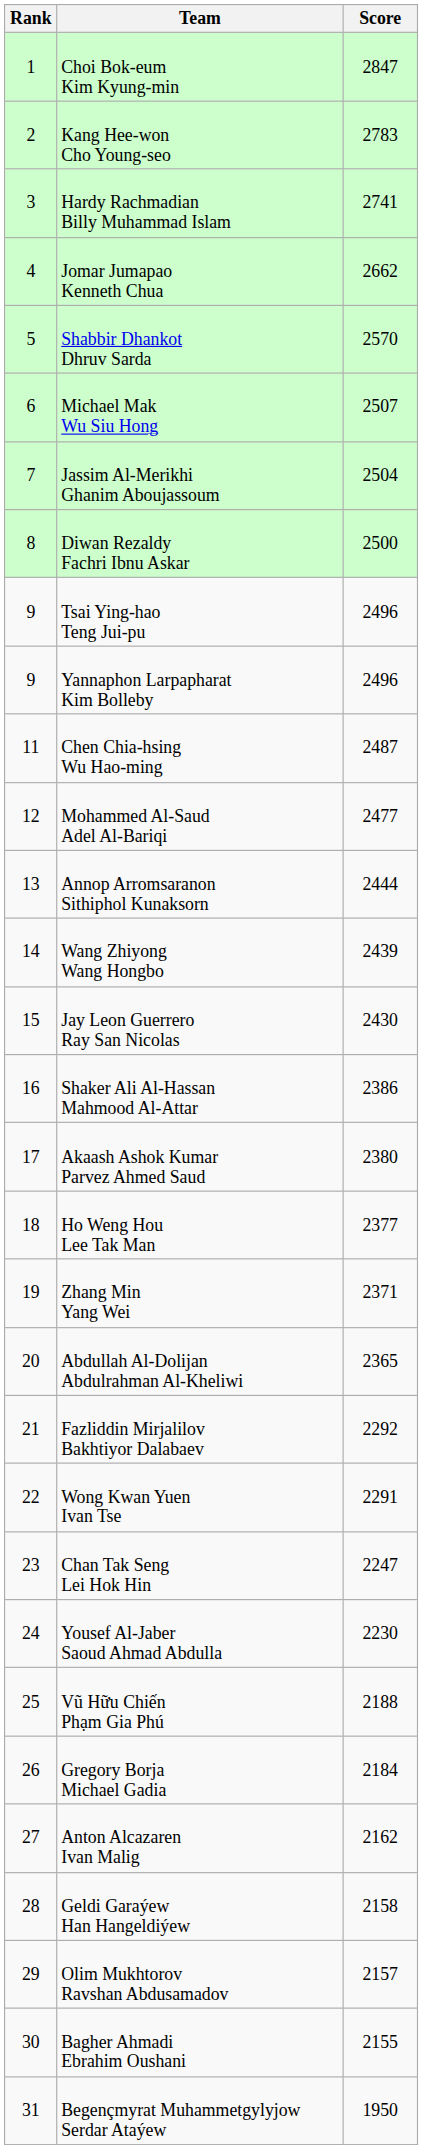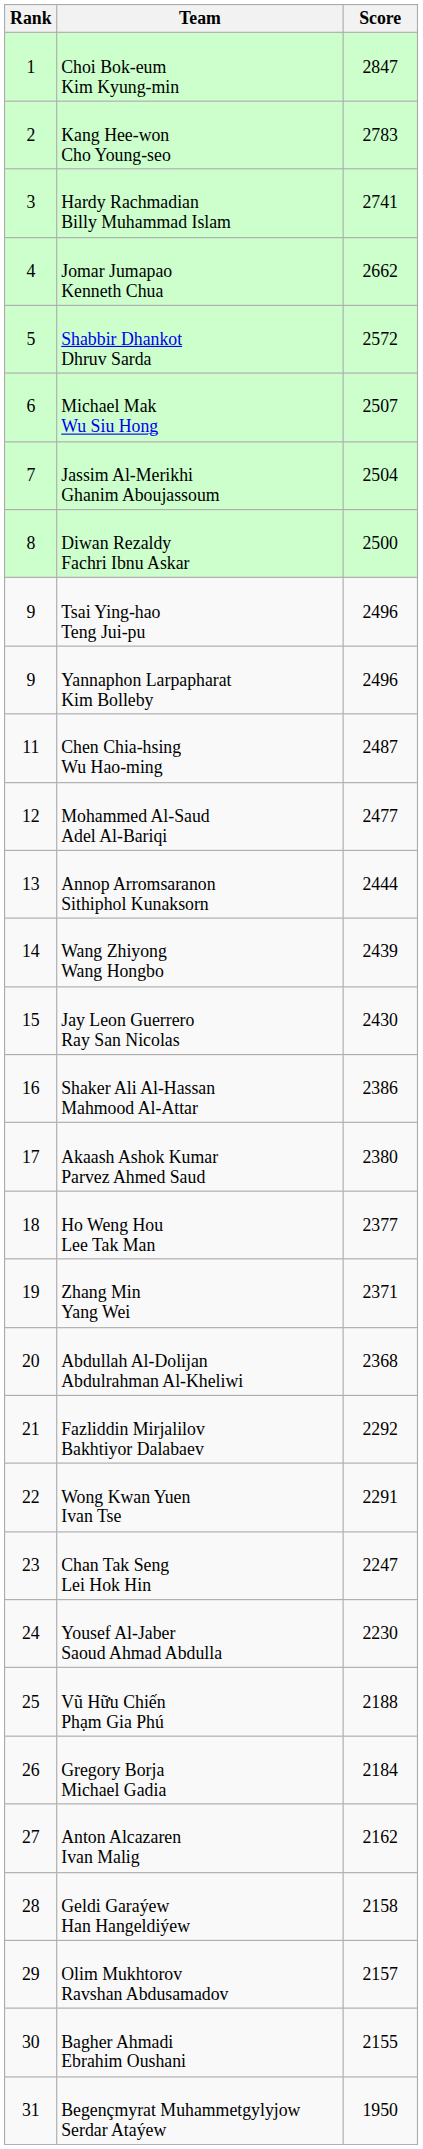 <table class=wikitable style="text-align:center">
 <tr>
 <th width=40>Rank</th>
 <th width=250>Team</th>
 <th width=60>Score</th>
 </tr>
 <tr bgcolor="ccffcc">
 <td>1</td>
 <td align=left><br>Choi Bok-eum<br>Kim Kyung-min</td>
 <td>2847</td>
 </tr>
 <tr bgcolor="ccffcc">
 <td>2</td>
 <td align=left><br>Kang Hee-won<br>Cho Young-seo</td>
 <td>2783</td>
 </tr>
 <tr bgcolor="ccffcc">
 <td>3</td>
 <td align=left><br>Hardy Rachmadian<br>Billy Muhammad Islam</td>
 <td>2741</td>
 </tr>
 <tr bgcolor="ccffcc">
 <td>4</td>
 <td align=left><br>Jomar Jumapao<br>Kenneth Chua</td>
 <td>2662</td>
 </tr>
 <tr bgcolor="ccffcc">
 <td>5</td>
 <td align=left><br><a href='#'>Shabbir Dhankot</a><br>Dhruv Sarda</td>
-<td>2570</td>
+<td>2572</td>
 </tr>
 <tr bgcolor="ccffcc">
 <td>6</td>
 <td align=left><br>Michael Mak<br><a href='#'>Wu Siu Hong</a></td>
 <td>2507</td>
 </tr>
 <tr bgcolor="ccffcc">
 <td>7</td>
 <td align=left><br>Jassim Al-Merikhi<br>Ghanim Aboujassoum</td>
 <td>2504</td>
 </tr>
 <tr bgcolor="ccffcc">
 <td>8</td>
 <td align=left><br>Diwan Rezaldy<br>Fachri Ibnu Askar</td>
 <td>2500</td>
 </tr>
 <tr>
 <td>9</td>
 <td align=left><br>Tsai Ying-hao<br>Teng Jui-pu</td>
 <td>2496</td>
 </tr>
 <tr>
 <td>9</td>
 <td align=left><br>Yannaphon Larpapharat<br>Kim Bolleby</td>
 <td>2496</td>
 </tr>
 <tr>
 <td>11</td>
 <td align=left><br>Chen Chia-hsing<br>Wu Hao-ming</td>
 <td>2487</td>
 </tr>
 <tr>
 <td>12</td>
 <td align=left><br>Mohammed Al-Saud<br>Adel Al-Bariqi</td>
 <td>2477</td>
 </tr>
 <tr>
 <td>13</td>
 <td align=left><br>Annop Arromsaranon<br>Sithiphol Kunaksorn</td>
 <td>2444</td>
 </tr>
 <tr>
 <td>14</td>
 <td align=left><br>Wang Zhiyong<br>Wang Hongbo</td>
 <td>2439</td>
 </tr>
 <tr>
 <td>15</td>
 <td align=left><br>Jay Leon Guerrero<br>Ray San Nicolas</td>
 <td>2430</td>
 </tr>
 <tr>
 <td>16</td>
 <td align=left><br>Shaker Ali Al-Hassan<br>Mahmood Al-Attar</td>
 <td>2386</td>
 </tr>
 <tr>
 <td>17</td>
 <td align=left><br>Akaash Ashok Kumar<br>Parvez Ahmed Saud</td>
 <td>2380</td>
 </tr>
 <tr>
 <td>18</td>
 <td align=left><br>Ho Weng Hou<br>Lee Tak Man</td>
 <td>2377</td>
 </tr>
 <tr>
 <td>19</td>
 <td align=left><br>Zhang Min<br>Yang Wei</td>
 <td>2371</td>
 </tr>
 <tr>
 <td>20</td>
 <td align=left><br>Abdullah Al-Dolijan<br>Abdulrahman Al-Kheliwi</td>
-<td>2365</td>
+<td>2368</td>
 </tr>
 <tr>
 <td>21</td>
 <td align=left><br>Fazliddin Mirjalilov<br>Bakhtiyor Dalabaev</td>
 <td>2292</td>
 </tr>
 <tr>
 <td>22</td>
 <td align=left><br>Wong Kwan Yuen<br>Ivan Tse</td>
 <td>2291</td>
 </tr>
 <tr>
 <td>23</td>
 <td align=left><br>Chan Tak Seng<br>Lei Hok Hin</td>
 <td>2247</td>
 </tr>
 <tr>
 <td>24</td>
 <td align=left><br>Yousef Al-Jaber<br>Saoud Ahmad Abdulla</td>
 <td>2230</td>
 </tr>
 <tr>
 <td>25</td>
 <td align=left><br>Vũ Hữu Chiến<br>Phạm Gia Phú</td>
 <td>2188</td>
 </tr>
 <tr>
 <td>26</td>
 <td align=left><br>Gregory Borja<br>Michael Gadia</td>
 <td>2184</td>
 </tr>
 <tr>
 <td>27</td>
 <td align=left><br>Anton Alcazaren<br>Ivan Malig</td>
 <td>2162</td>
 </tr>
 <tr>
 <td>28</td>
 <td align=left><br>Geldi Garaýew<br>Han Hangeldiýew</td>
 <td>2158</td>
 </tr>
 <tr>
 <td>29</td>
 <td align=left><br>Olim Mukhtorov<br>Ravshan Abdusamadov</td>
 <td>2157</td>
 </tr>
 <tr>
 <td>30</td>
 <td align=left><br>Bagher Ahmadi<br>Ebrahim Oushani</td>
 <td>2155</td>
 </tr>
 <tr>
 <td>31</td>
 <td align=left><br>Begençmyrat Muhammetgylyjow<br>Serdar Ataýew</td>
 <td>1950</td>
 </tr>
 </table>
